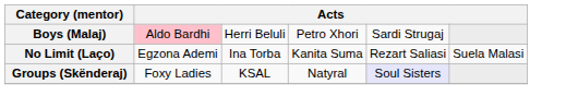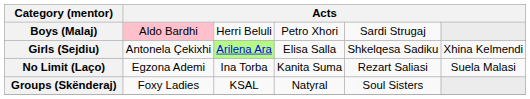 <table class="wikitable" style="text-align:center">
 <tr>
 <th scope="col" style="width:160px;">Category (mentor)</th>
 <th scope="col" colspan="5" style="width:500px;">Acts</th>
 </tr>
 <tr>
 <th scope="row">Boys (Malaj)</th>
 <td style="background:pink;">Aldo Bardhi</td>
 <td>Herri Beluli</td>
 <td>Petro Xhori</td>
 <td>Sardi Strugaj</td>
 <td bgcolor="ececec"></td>
 </tr>
 <tr>
+<th scope="row">Girls (Sejdiu)</th>
+<td>Antonela Çekixhi</td>
+<td style="background:#B4FB84;"><a href='#'>Arilena Ara</a></td>
+<td>Elisa Salla</td>
+<td>Shkelqesa Sadiku</td>
+<td>Xhina Kelmendi</td>
+</tr>
+<tr>
 <th scope="row">No Limit (Laço)</th>
 <td>Egzona Ademi</td>
 <td>Ina Torba</td>
 <td>Kanita Suma</td>
 <td>Rezart Saliasi</td>
 <td>Suela Malasi</td>
 </tr>
 <tr>
 <th scope="row">Groups (Skënderaj)</th>
 <td>Foxy Ladies</td>
 <td>KSAL</td>
 <td>Natyral</td>
-<td style="background: lavender;">Soul Sisters</td>
+<td>Soul Sisters</td>
 <td bgcolor="ececec"></td>
 </tr>
 <tr>
 </tr>
 </table>
